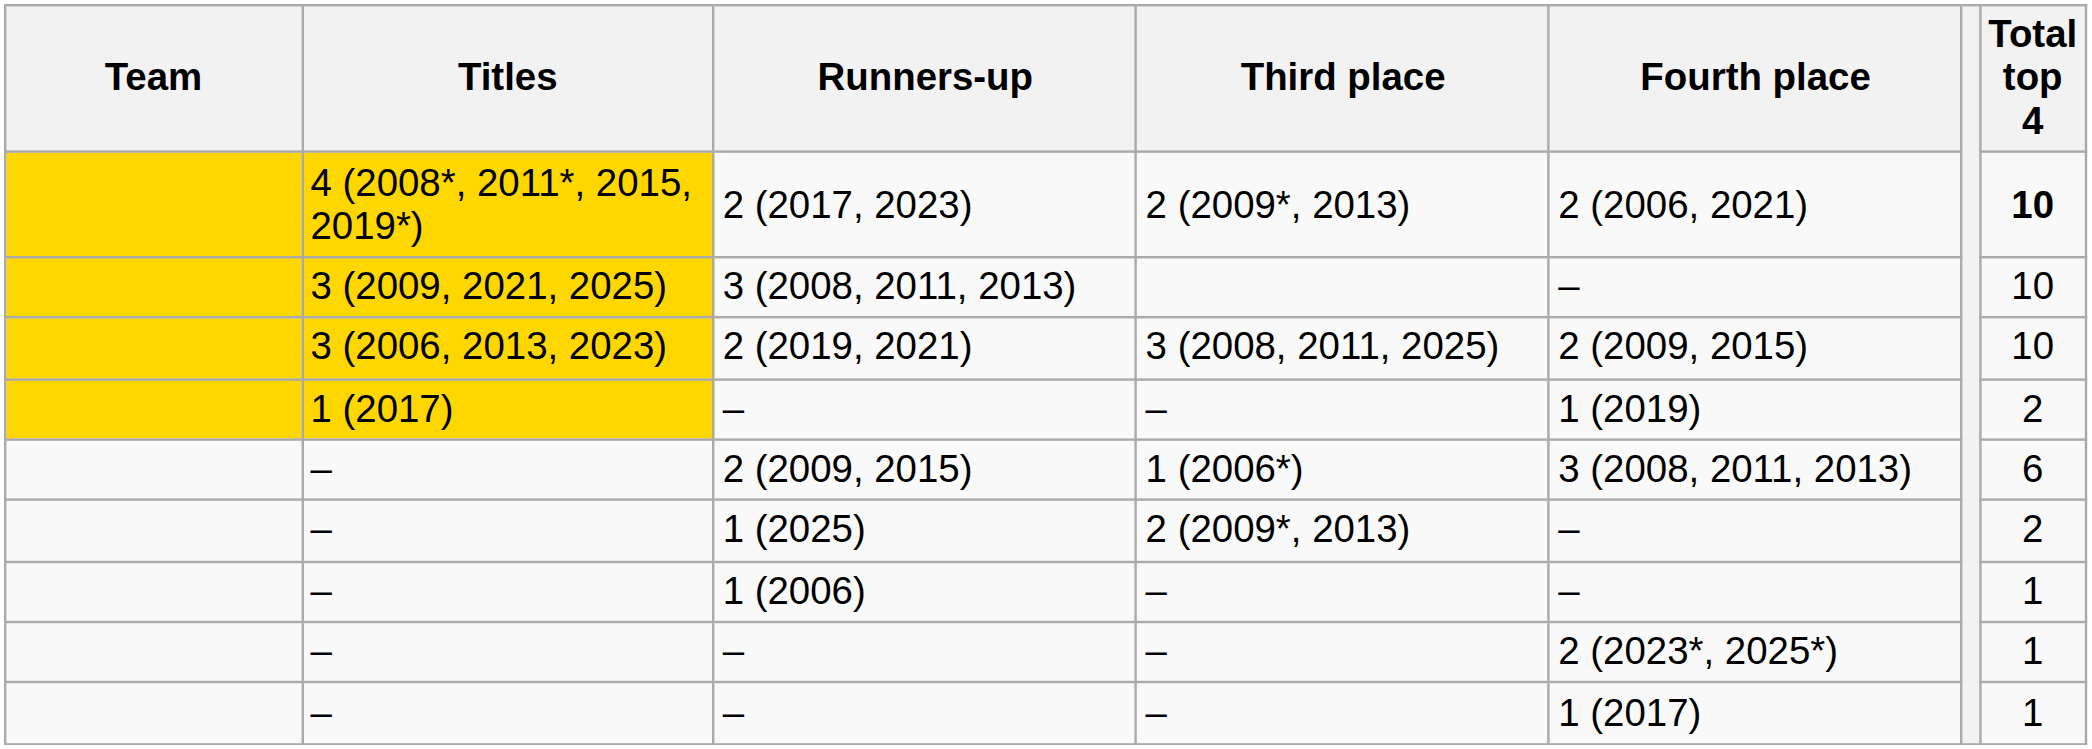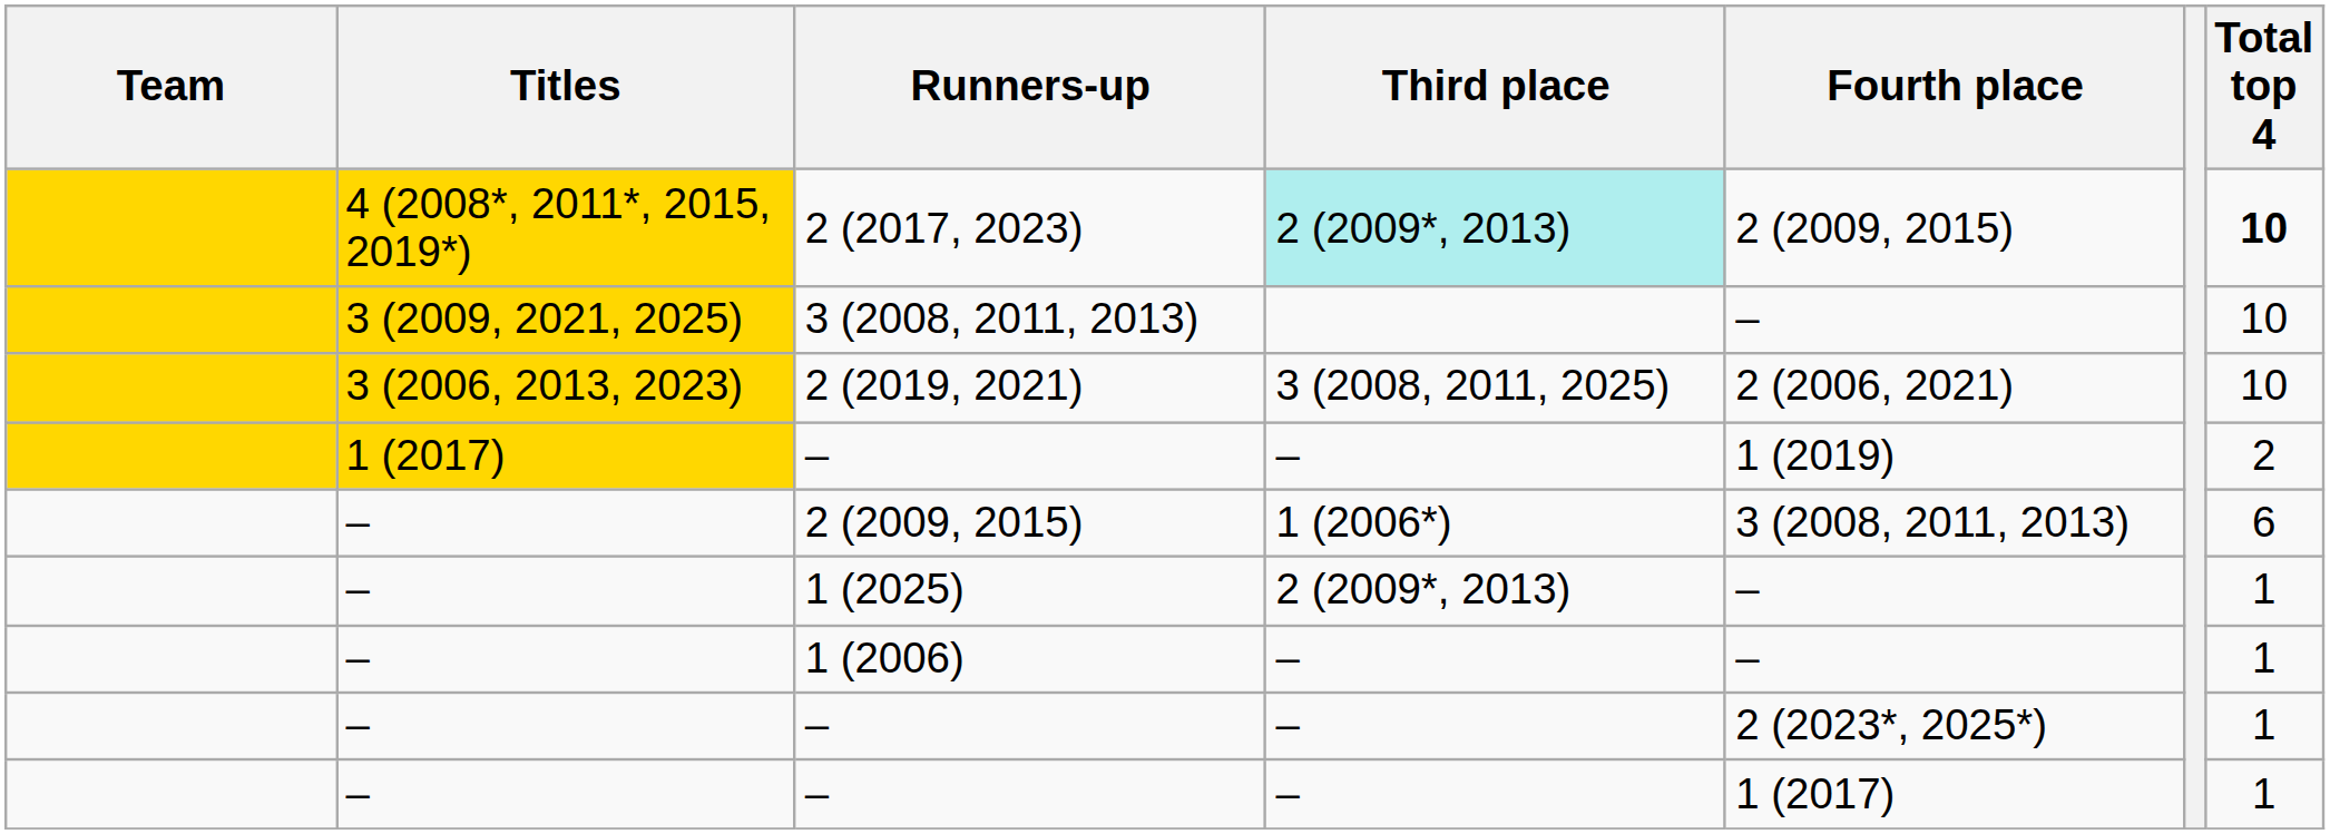 <table class="wikitable">
 <tr>
 <th width=140>Team</th>
 <th width=200>Titles</th>
 <th width=200>Runners-up</th>
 <th width=200>Third place</th>
 <th width=200>Fourth place</th>
 <th rowspan=10></th>
 <th align=center>Total top 4</th>
 </tr>
 <tr>
 <td bgcolor=gold></td>
 <td bgcolor=gold>4 (2008*, 2011*, 2015, 2019*)</td>
 <td>2 (2017, 2023)</td>
-<td>2 (2009*, 2013)</td>
-<td>2 (2006, 2021)</td>
+<td style="background: paleturquoise;">2 (2009*, 2013)</td>
+<td>2 (2009, 2015)</td>
 <td align=center><strong>10</strong></td>
 </tr>
 <tr>
 <td bgcolor=gold></td>
 <td bgcolor=gold>3 (2009, 2021, 2025)</td>
 <td>3 (2008, 2011, 2013)</td>
 <td></td>
 <td>–</td>
 <td align=center>10</td>
 </tr>
 <tr>
 <td bgcolor="gold"></td>
 <td bgcolor="gold">3 (2006, 2013, 2023)</td>
 <td>2 (2019, 2021)</td>
 <td>3 (2008, 2011, 2025)</td>
-<td>2 (2009, 2015)</td>
+<td>2 (2006, 2021)</td>
 <td align=center>10</td>
 </tr>
 <tr>
 <td bgcolor=gold></td>
 <td bgcolor=gold>1 (2017)</td>
 <td>–</td>
 <td>–</td>
 <td>1 (2019)</td>
 <td align=center>2</td>
 </tr>
 <tr>
 <td></td>
 <td>–</td>
 <td>2 (2009, 2015)</td>
 <td>1 (2006*)</td>
 <td>3 (2008, 2011, 2013)</td>
 <td align=center>6</td>
 </tr>
 <tr>
 <td></td>
 <td>–</td>
 <td>1 (2025)</td>
 <td>2 (2009*, 2013)</td>
 <td>–</td>
-<td align=center>2</td>
+<td align=center>1</td>
 </tr>
 <tr>
 <td></td>
 <td>–</td>
 <td>1 (2006)</td>
 <td>–</td>
 <td>–</td>
 <td align=center>1</td>
 </tr>
 <tr>
 <td></td>
 <td>–</td>
 <td>–</td>
 <td>–</td>
 <td>2 (2023*, 2025*)</td>
 <td align=center>1</td>
 </tr>
 <tr>
 <td></td>
 <td>–</td>
 <td>–</td>
 <td>–</td>
 <td>1 (2017)</td>
 <td align=center>1</td>
 </tr>
 </table>
